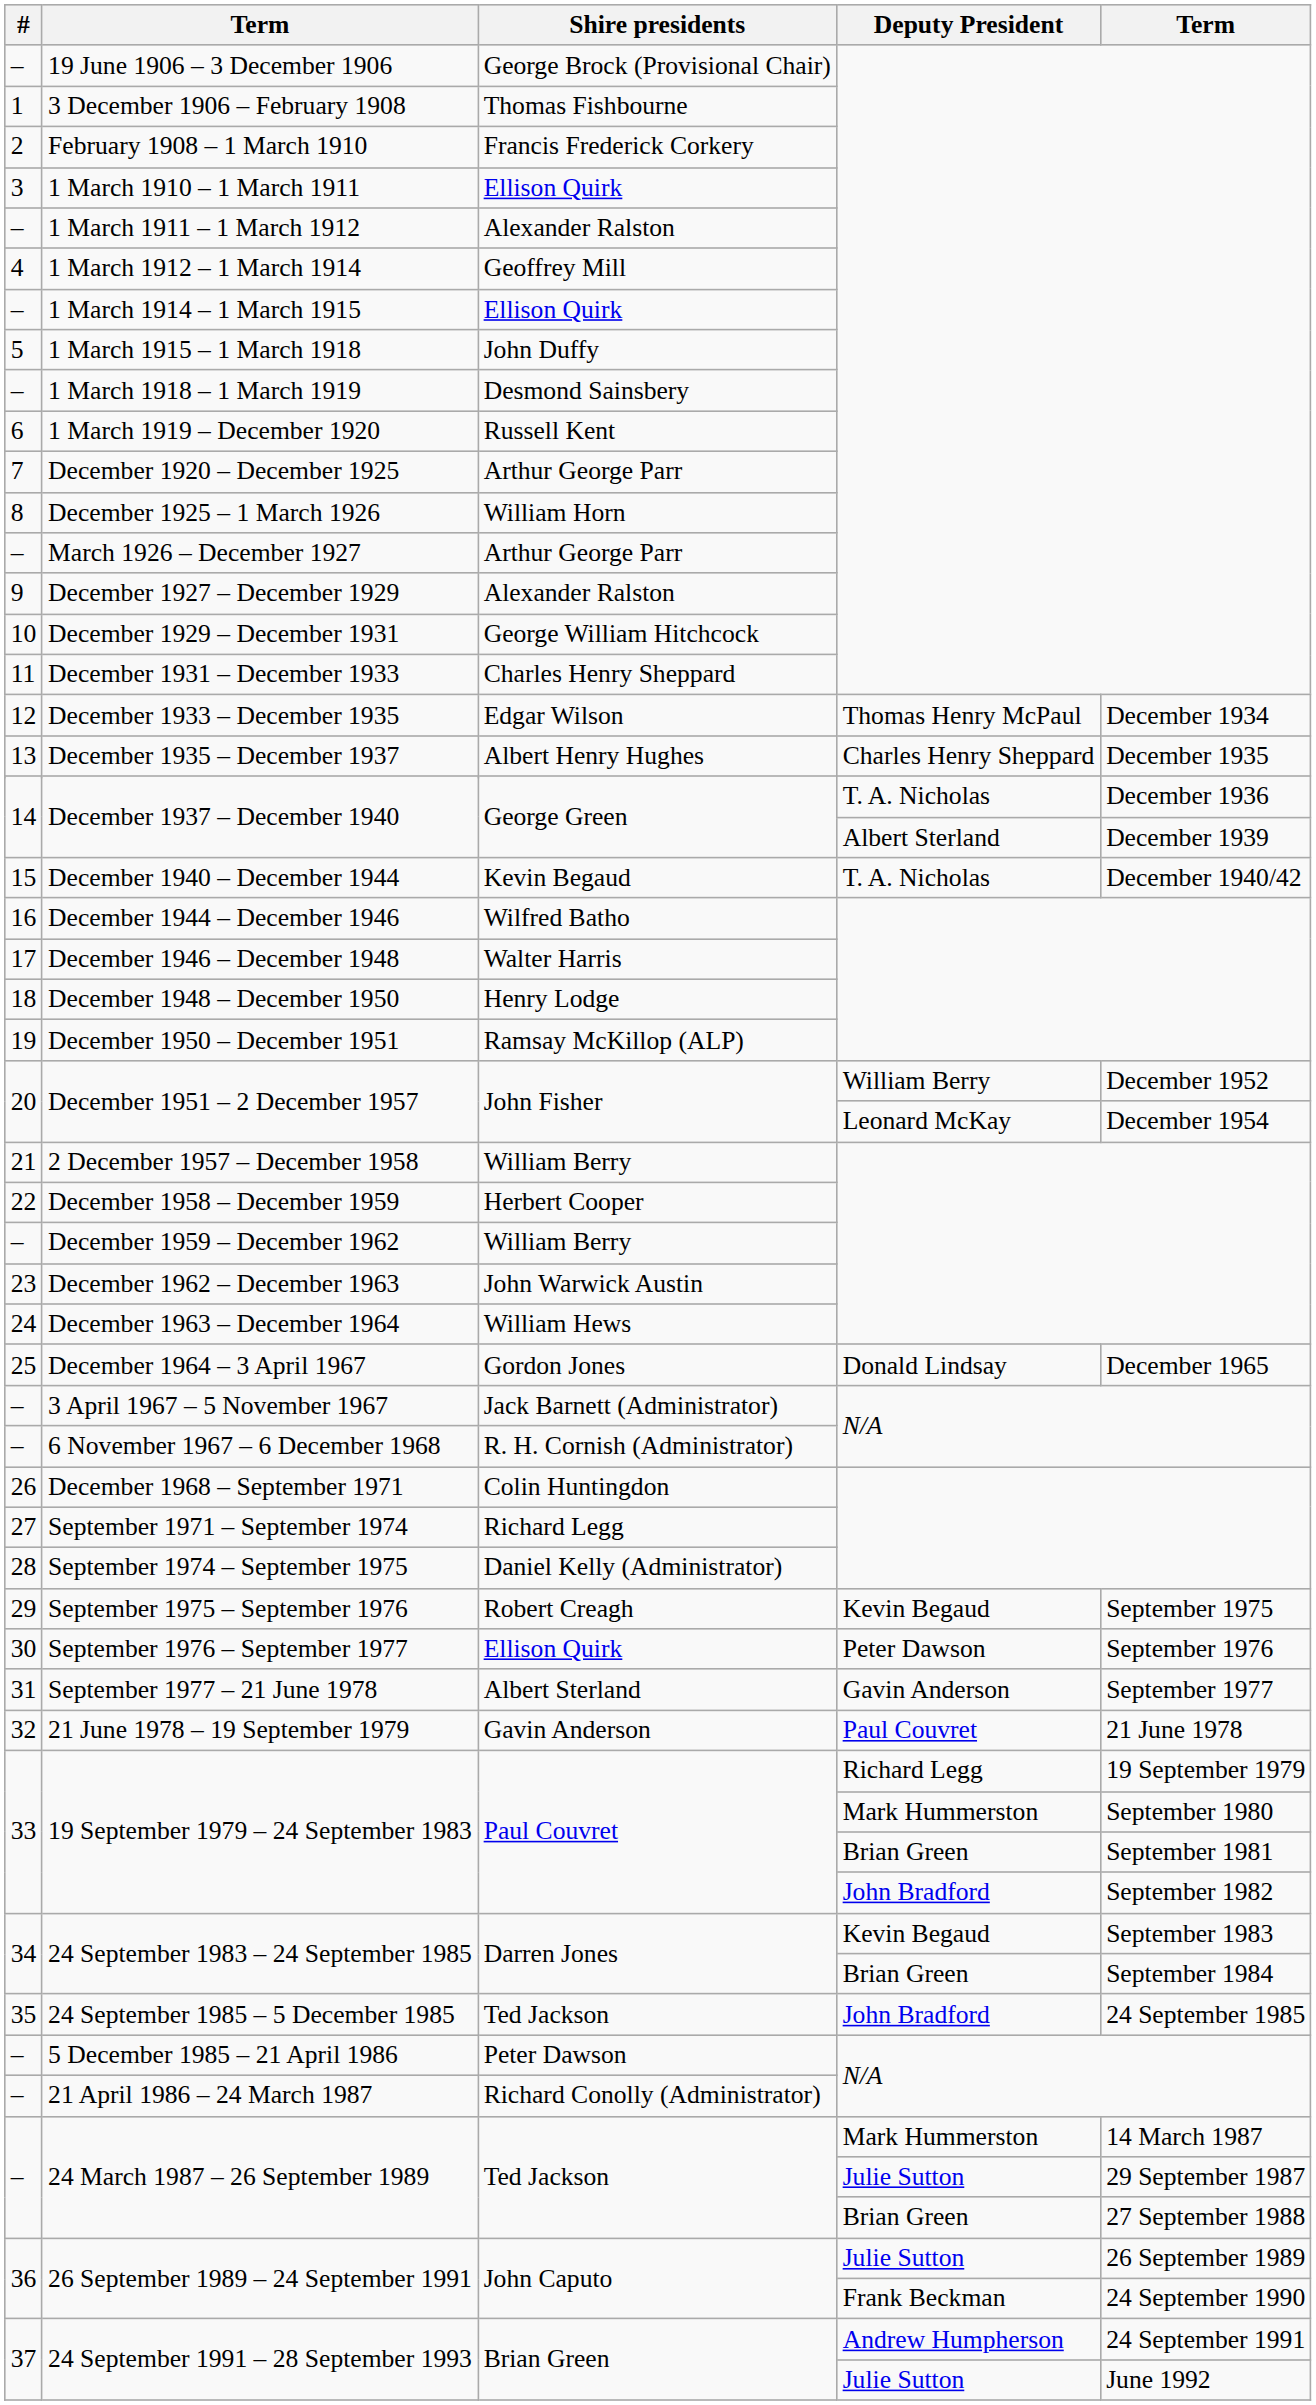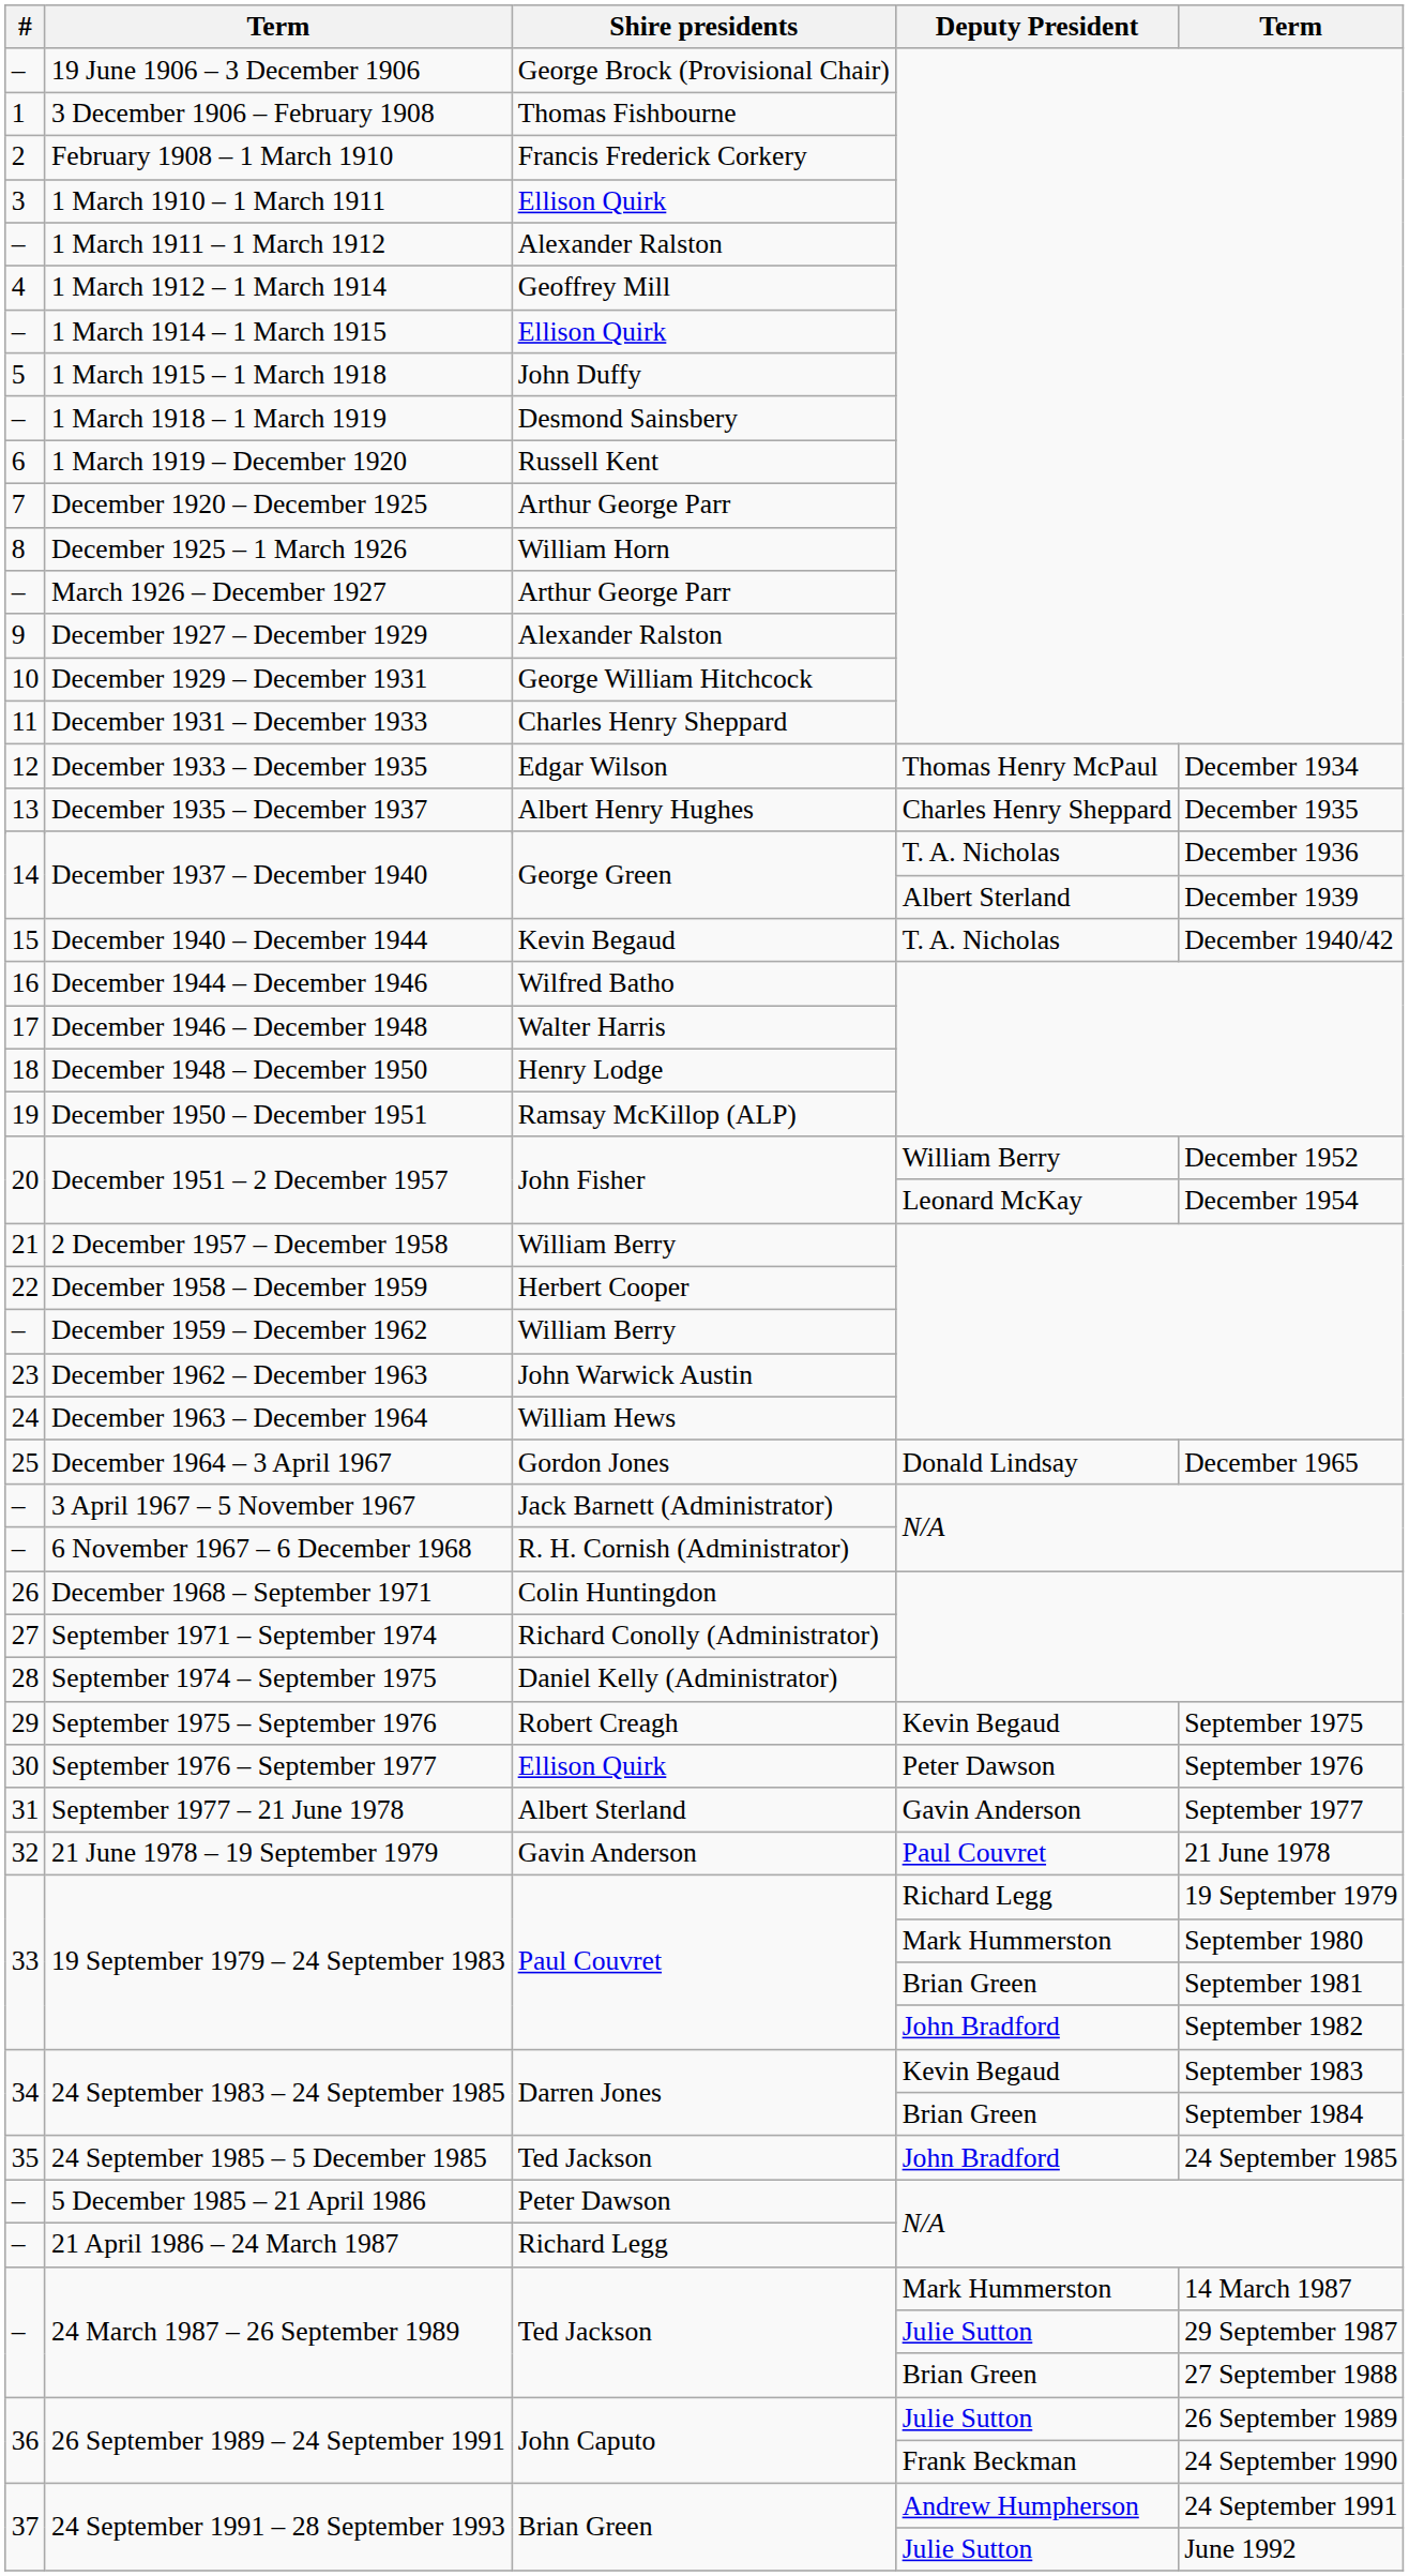 <table class="wikitable">
 <tr>
 <th>#</th>
 <th>Term</th>
 <th>Shire presidents</th>
 <th>Deputy President</th>
 <th>Term</th>
 </tr>
 <tr>
 <td>–</td>
 <td>19 June 1906 – 3 December 1906</td>
 <td>George Brock (Provisional Chair)</td>
 </tr>
 <tr>
 <td>1</td>
 <td>3 December 1906 – February 1908</td>
 <td>Thomas Fishbourne</td>
 </tr>
 <tr>
 <td>2</td>
 <td>February 1908 – 1 March 1910</td>
 <td>Francis Frederick Corkery</td>
 </tr>
 <tr>
 <td>3</td>
 <td>1 March 1910 – 1 March 1911</td>
 <td><a href='#'>Ellison Quirk</a></td>
 </tr>
 <tr>
 <td>–</td>
 <td>1 March 1911 – 1 March 1912</td>
 <td>Alexander Ralston</td>
 </tr>
 <tr>
 <td>4</td>
 <td>1 March 1912 – 1 March 1914</td>
 <td>Geoffrey Mill</td>
 </tr>
 <tr>
 <td>–</td>
 <td>1 March 1914 – 1 March 1915</td>
 <td><a href='#'>Ellison Quirk</a></td>
 </tr>
 <tr>
 <td>5</td>
 <td>1 March 1915 – 1 March 1918</td>
 <td>John Duffy</td>
 </tr>
 <tr>
 <td>–</td>
 <td>1 March 1918 – 1 March 1919</td>
 <td>Desmond Sainsbery</td>
 </tr>
 <tr>
 <td>6</td>
 <td>1 March 1919 – December 1920</td>
 <td>Russell Kent</td>
 </tr>
 <tr>
 <td>7</td>
 <td>December 1920 – December 1925</td>
 <td>Arthur George Parr</td>
 </tr>
 <tr>
 <td>8</td>
 <td>December 1925 – 1 March 1926</td>
 <td>William Horn</td>
 </tr>
 <tr>
 <td>–</td>
 <td>March 1926 – December 1927</td>
 <td>Arthur George Parr</td>
 </tr>
 <tr>
 <td>9</td>
 <td>December 1927 – December 1929</td>
 <td>Alexander Ralston</td>
 </tr>
 <tr>
 <td>10</td>
 <td>December 1929 – December 1931</td>
 <td>George William Hitchcock</td>
 </tr>
 <tr>
 <td>11</td>
 <td>December 1931 – December 1933</td>
 <td>Charles Henry Sheppard</td>
 </tr>
 <tr>
 <td>12</td>
 <td>December 1933 – December 1935</td>
 <td>Edgar Wilson</td>
 <td>Thomas Henry McPaul</td>
 <td>December 1934</td>
 </tr>
 <tr>
 <td rowspan="2">13</td>
 <td rowspan="2">December 1935 – December 1937</td>
 <td rowspan="2">Albert Henry Hughes</td>
 <td>Charles Henry Sheppard</td>
 <td>December 1935</td>
 </tr>
 <tr>
 <td rowspan="2">T. A. Nicholas</td>
 <td rowspan="2">December 1936</td>
 </tr>
 <tr>
 <td rowspan="2">14</td>
 <td rowspan="2">December 1937 – December 1940</td>
 <td rowspan="2">George Green</td>
 </tr>
 <tr>
 <td>Albert Sterland</td>
 <td>December 1939</td>
 </tr>
 <tr>
 <td>15</td>
 <td>December 1940 – December 1944</td>
 <td>Kevin Begaud</td>
 <td>T. A. Nicholas</td>
 <td>December 1940/42</td>
 </tr>
 <tr>
 <td>16</td>
 <td>December 1944 – December 1946</td>
 <td>Wilfred Batho</td>
 </tr>
 <tr>
 <td>17</td>
 <td>December 1946 – December 1948</td>
 <td>Walter Harris</td>
 </tr>
 <tr>
 <td>18</td>
 <td>December 1948 – December 1950</td>
 <td>Henry Lodge</td>
 </tr>
 <tr>
 <td>19</td>
 <td>December 1950 – December 1951</td>
 <td>Ramsay McKillop (ALP)</td>
 </tr>
 <tr>
 <td rowspan="2">20</td>
 <td rowspan="2">December 1951 – 2 December 1957</td>
 <td rowspan="2">John Fisher</td>
 <td>William Berry</td>
 <td>December 1952</td>
 </tr>
 <tr>
 <td>Leonard McKay</td>
 <td>December 1954</td>
 </tr>
 <tr>
 <td>21</td>
 <td>2 December 1957 – December 1958</td>
 <td>William Berry</td>
 </tr>
 <tr>
 <td>22</td>
 <td>December 1958 – December 1959</td>
 <td>Herbert Cooper</td>
 </tr>
 <tr>
 <td>–</td>
 <td>December 1959 – December 1962</td>
 <td>William Berry</td>
 </tr>
 <tr>
 <td>23</td>
 <td>December 1962 – December 1963</td>
 <td>John Warwick Austin</td>
 </tr>
 <tr>
 <td>24</td>
 <td>December 1963 – December 1964</td>
 <td>William Hews</td>
 </tr>
 <tr>
 <td>25</td>
 <td>December 1964 – 3 April 1967</td>
 <td>Gordon Jones</td>
 <td>Donald Lindsay</td>
 <td>December 1965</td>
 </tr>
 <tr>
 <td>–</td>
 <td>3 April 1967 – 5 November 1967</td>
 <td>Jack Barnett (Administrator)</td>
 <td rowspan="2" colspan="2"><em>N/A</em></td>
 </tr>
 <tr>
 <td>–</td>
 <td>6 November 1967 – 6 December 1968</td>
 <td>R. H. Cornish (Administrator)</td>
 </tr>
 <tr>
 <td>26</td>
 <td>December 1968 – September 1971</td>
 <td>Colin Huntingdon</td>
 </tr>
 <tr>
 <td>27</td>
 <td>September 1971 – September 1974</td>
-<td>Richard Legg</td>
+<td>Richard Conolly (Administrator)</td>
 </tr>
 <tr>
 <td>28</td>
 <td>September 1974 – September 1975</td>
 <td>Daniel Kelly (Administrator)</td>
 </tr>
 <tr>
 <td>29</td>
 <td>September 1975 – September 1976</td>
 <td>Robert Creagh</td>
 <td>Kevin Begaud</td>
 <td>September 1975</td>
 </tr>
 <tr>
 <td>30</td>
 <td>September 1976 – September 1977</td>
 <td><a href='#'>Ellison Quirk</a></td>
 <td>Peter Dawson</td>
 <td>September 1976</td>
 </tr>
 <tr>
 <td>31</td>
 <td>September 1977 – 21 June 1978</td>
 <td>Albert Sterland</td>
 <td>Gavin Anderson</td>
 <td>September 1977</td>
 </tr>
 <tr>
 <td>32</td>
 <td>21 June 1978 – 19 September 1979</td>
 <td>Gavin Anderson</td>
 <td><a href='#'>Paul Couvret</a></td>
 <td>21 June 1978</td>
 </tr>
 <tr>
 <td rowspan="4">33</td>
 <td rowspan="4">19 September 1979 – 24 September 1983</td>
 <td rowspan="4"><a href='#'>Paul Couvret</a></td>
 <td>Richard Legg</td>
 <td>19 September 1979</td>
 </tr>
 <tr>
 <td>Mark Hummerston</td>
 <td>September 1980</td>
 </tr>
 <tr>
 <td>Brian Green</td>
 <td>September 1981</td>
 </tr>
 <tr>
 <td><a href='#'>John Bradford</a></td>
 <td>September 1982</td>
 </tr>
 <tr>
 <td rowspan="2">34</td>
 <td rowspan="2">24 September 1983 – 24 September 1985</td>
 <td rowspan="2">Darren Jones</td>
 <td>Kevin Begaud</td>
 <td>September 1983</td>
 </tr>
 <tr>
 <td>Brian Green</td>
 <td>September 1984</td>
 </tr>
 <tr>
 <td>35</td>
 <td>24 September 1985 – 5 December 1985</td>
 <td>Ted Jackson</td>
 <td><a href='#'>John Bradford</a></td>
 <td>24 September 1985</td>
 </tr>
 <tr>
 <td>–</td>
 <td>5 December 1985 – 21 April 1986</td>
 <td>Peter Dawson</td>
 <td rowspan="2" colspan="2"><em>N/A</em></td>
 </tr>
 <tr>
 <td>–</td>
 <td>21 April 1986 – 24 March 1987</td>
-<td>Richard Conolly (Administrator)</td>
+<td>Richard Legg</td>
 </tr>
 <tr>
 <td rowspan="3">–</td>
 <td rowspan="3">24 March 1987 – 26 September 1989</td>
 <td rowspan="3">Ted Jackson</td>
 <td>Mark Hummerston</td>
 <td>14 March 1987</td>
 </tr>
 <tr>
 <td><a href='#'>Julie Sutton</a></td>
 <td>29 September 1987</td>
 </tr>
 <tr>
 <td>Brian Green</td>
 <td>27 September 1988</td>
 </tr>
 <tr>
 <td rowspan="2">36</td>
 <td rowspan="2">26 September 1989 – 24 September 1991</td>
 <td rowspan="2">John Caputo</td>
 <td><a href='#'>Julie Sutton</a></td>
 <td>26 September 1989</td>
 </tr>
 <tr>
 <td>Frank Beckman</td>
 <td>24 September 1990</td>
 </tr>
 <tr>
 <td rowspan="2">37</td>
 <td rowspan="2">24 September 1991 – 28 September 1993</td>
 <td rowspan="2">Brian Green</td>
 <td><a href='#'>Andrew Humpherson</a></td>
 <td>24 September 1991</td>
 </tr>
 <tr>
 <td><a href='#'>Julie Sutton</a></td>
 <td>June 1992</td>
 </tr>
 </table>
